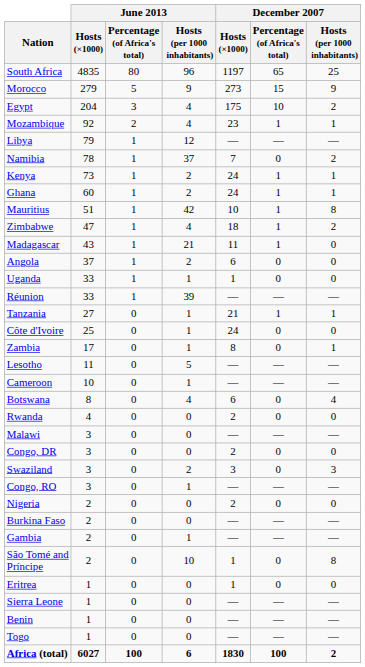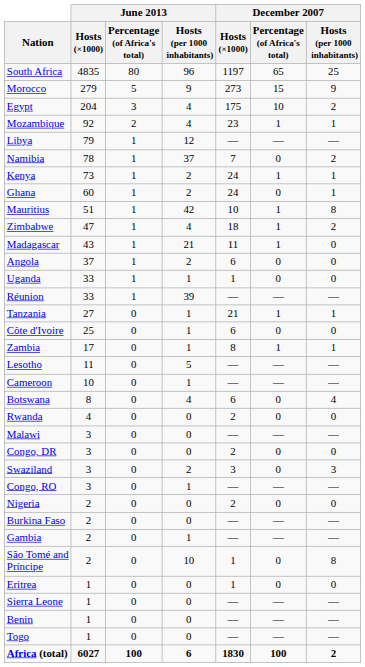 <table class="wikitable sortable" style="text-align:center;">
 <tr>
 <th style="border-collapse:collapse; border-left: 1px solid white; border-top: 1px solid white; background-color:white;"> </th>
 <th colspan=3>June 2013</th>
 <th colspan=3>December 2007</th>
 </tr>
 <tr>
 <th>Nation</th>
 <th data-sort-type=number>Hosts<br><small>(×1000)</small></th>
 <th data-sort-type=number>Percentage<br><small>(of Africa's<br>total)</small></th>
 <th data-sort-type=number>Hosts<br><small>(per 1000<br> inhabitants)</small></th>
 <th data-sort-type=number>Hosts<br><small>(×1000)</small></th>
 <th data-sort-type=number>Percentage<br><small>(of Africa's<br>total)</small></th>
 <th data-sort-type=number>Hosts<br><small>(per 1000<br> inhabitants)</small></th>
 </tr>
 <tr>
 <td align=left><a href='#'>South Africa</a></td>
 <td>4835</td>
 <td>80</td>
 <td>96</td>
 <td>1197</td>
 <td>65</td>
 <td>25</td>
 </tr>
 <tr>
 <td align=left><a href='#'>Morocco</a></td>
 <td>279</td>
 <td>5</td>
 <td>9</td>
 <td>273</td>
 <td>15</td>
 <td>9</td>
 </tr>
 <tr>
 <td align=left><a href='#'>Egypt</a></td>
 <td>204</td>
 <td>3</td>
 <td>4</td>
 <td>175</td>
 <td>10</td>
 <td>2</td>
 </tr>
 <tr>
 <td align=left><a href='#'>Mozambique</a></td>
 <td>92</td>
 <td>2</td>
 <td>4</td>
 <td>23</td>
 <td>1</td>
 <td>1</td>
 </tr>
 <tr>
 <td align=left><a href='#'>Libya</a></td>
 <td>79</td>
 <td>1</td>
 <td>12</td>
 <td>—</td>
 <td>—</td>
 <td>—</td>
 </tr>
 <tr>
 <td align=left><a href='#'>Namibia</a></td>
 <td>78</td>
 <td>1</td>
 <td>37</td>
 <td>7</td>
 <td>0</td>
 <td>2</td>
 </tr>
 <tr>
 <td align=left><a href='#'>Kenya</a></td>
 <td>73</td>
 <td>1</td>
 <td>2</td>
 <td>24</td>
 <td>1</td>
 <td>1</td>
 </tr>
 <tr>
 <td align=left><a href='#'>Ghana</a></td>
 <td>60</td>
 <td>1</td>
 <td>2</td>
 <td>24</td>
-<td>1</td>
+<td>0</td>
 <td>1</td>
 </tr>
 <tr>
 <td align=left><a href='#'>Mauritius</a></td>
 <td>51</td>
 <td>1</td>
 <td>42</td>
 <td>10</td>
 <td>1</td>
 <td>8</td>
 </tr>
 <tr>
 <td align=left><a href='#'>Zimbabwe</a></td>
 <td>47</td>
 <td>1</td>
 <td>4</td>
 <td>18</td>
 <td>1</td>
 <td>2</td>
 </tr>
 <tr>
 <td align=left><a href='#'>Madagascar</a></td>
 <td>43</td>
 <td>1</td>
 <td>21</td>
 <td>11</td>
 <td>1</td>
 <td>0</td>
 </tr>
 <tr>
 <td align=left><a href='#'>Angola</a></td>
 <td>37</td>
 <td>1</td>
 <td>2</td>
 <td>6</td>
 <td>0</td>
 <td>0</td>
 </tr>
 <tr>
 <td align=left><a href='#'>Uganda</a></td>
 <td>33</td>
 <td>1</td>
 <td>1</td>
 <td>1</td>
 <td>0</td>
 <td>0</td>
 </tr>
 <tr>
 <td align=left><a href='#'>Réunion</a></td>
 <td>33</td>
 <td>1</td>
 <td>39</td>
 <td>—</td>
 <td>—</td>
 <td>—</td>
 </tr>
 <tr>
 <td align=left><a href='#'>Tanzania</a></td>
 <td>27</td>
 <td>0</td>
 <td>1</td>
 <td>21</td>
 <td>1</td>
 <td>1</td>
 </tr>
 <tr>
 <td align=left><a href='#'>Côte d'Ivoire</a></td>
 <td>25</td>
 <td>0</td>
 <td>1</td>
-<td>24</td>
+<td>6</td>
 <td>0</td>
 <td>0</td>
 </tr>
 <tr>
 <td align=left><a href='#'>Zambia</a></td>
 <td>17</td>
 <td>0</td>
 <td>1</td>
 <td>8</td>
-<td>0</td>
+<td>1</td>
 <td>1</td>
 </tr>
 <tr>
 <td align=left><a href='#'>Lesotho</a></td>
 <td>11</td>
 <td>0</td>
 <td>5</td>
 <td>—</td>
 <td>—</td>
 <td>—</td>
 </tr>
 <tr>
 <td align=left><a href='#'>Cameroon</a></td>
 <td>10</td>
 <td>0</td>
 <td>1</td>
 <td>—</td>
 <td>—</td>
 <td>—</td>
 </tr>
 <tr>
 <td align=left><a href='#'>Botswana</a></td>
 <td>8</td>
 <td>0</td>
 <td>4</td>
 <td>6</td>
 <td>0</td>
 <td>4</td>
 </tr>
 <tr>
 <td align=left><a href='#'>Rwanda</a></td>
 <td>4</td>
 <td>0</td>
 <td>0</td>
 <td>2</td>
 <td>0</td>
 <td>0</td>
 </tr>
 <tr>
 <td align=left><a href='#'>Malawi</a></td>
 <td>3</td>
 <td>0</td>
 <td>0</td>
 <td>—</td>
 <td>—</td>
 <td>—</td>
 </tr>
 <tr>
 <td align=left><a href='#'>Congo, DR</a></td>
 <td>3</td>
 <td>0</td>
 <td>0</td>
 <td>2</td>
 <td>0</td>
 <td>0</td>
 </tr>
 <tr>
 <td align=left><a href='#'>Swaziland</a></td>
 <td>3</td>
 <td>0</td>
 <td>2</td>
 <td>3</td>
 <td>0</td>
 <td>3</td>
 </tr>
 <tr>
 <td align=left><a href='#'>Congo, RO</a></td>
 <td>3</td>
 <td>0</td>
 <td>1</td>
 <td>—</td>
 <td>—</td>
 <td>—</td>
 </tr>
 <tr>
 <td align=left><a href='#'>Nigeria</a></td>
 <td>2</td>
 <td>0</td>
 <td>0</td>
 <td>2</td>
 <td>0</td>
 <td>0</td>
 </tr>
 <tr>
 <td align=left><a href='#'>Burkina Faso</a></td>
 <td>2</td>
 <td>0</td>
 <td>0</td>
 <td>—</td>
 <td>—</td>
 <td>—</td>
 </tr>
 <tr>
 <td align=left><a href='#'>Gambia</a></td>
 <td>2</td>
 <td>0</td>
 <td>1</td>
 <td>—</td>
 <td>—</td>
 <td>—</td>
 </tr>
 <tr>
 <td align=left><a href='#'>São Tomé and<br>Príncipe</a></td>
 <td>2</td>
 <td>0</td>
 <td>10</td>
 <td>1</td>
 <td>0</td>
 <td>8</td>
 </tr>
 <tr>
 <td align=left><a href='#'>Eritrea</a></td>
 <td>1</td>
 <td>0</td>
 <td>0</td>
 <td>1</td>
 <td>0</td>
 <td>0</td>
 </tr>
 <tr>
 <td align=left><a href='#'>Sierra Leone</a></td>
 <td>1</td>
 <td>0</td>
 <td>0</td>
 <td>—</td>
 <td>—</td>
 <td>—</td>
 </tr>
 <tr>
 <td align=left><a href='#'>Benin</a></td>
 <td>1</td>
 <td>0</td>
 <td>0</td>
 <td>—</td>
 <td>—</td>
 <td>—</td>
 </tr>
 <tr>
 <td align=left><a href='#'>Togo</a></td>
 <td>1</td>
 <td>0</td>
 <td>0</td>
 <td>—</td>
 <td>—</td>
 <td>—</td>
 </tr>
 <tr>
 <td align=left><strong><a href='#'>Africa</a> (total)</strong></td>
 <td><strong>6027</strong></td>
 <td><strong>100</strong></td>
 <td><strong>6</strong></td>
 <td><strong>1830</strong></td>
 <td><strong>100</strong></td>
 <td><strong>2</strong></td>
 </tr>
 </table>
